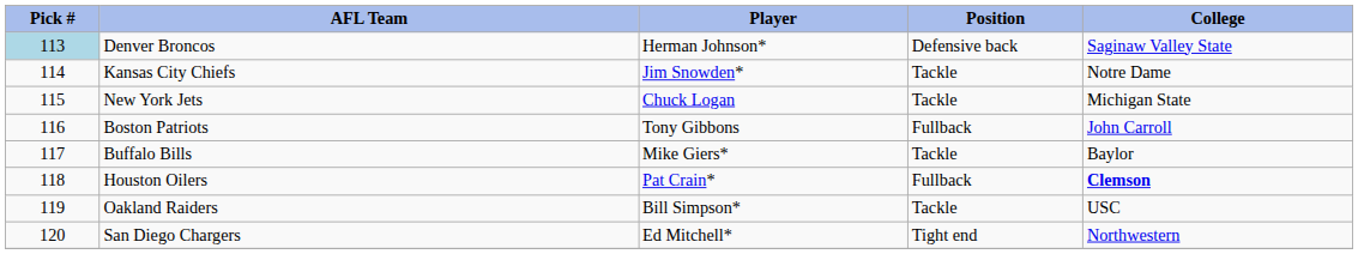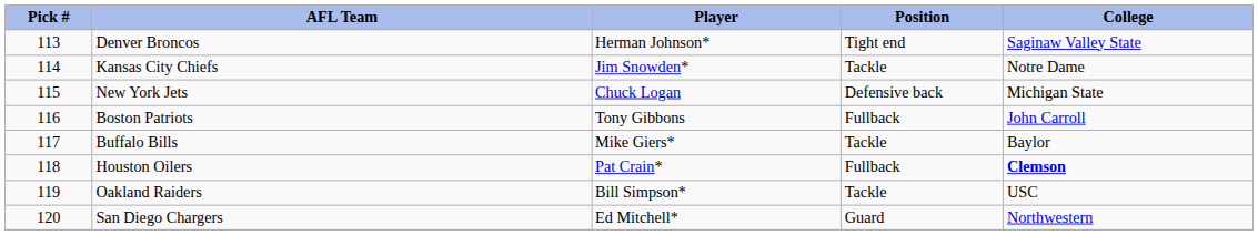 <table class="wikitable sortable sortable" style="width: 100%">
 <tr>
 <th style="background:#A8BDEC;" width=7%>Pick #</th>
 <th width=40% style="background:#A8BDEC;">AFL Team</th>
 <th width=20% style="background:#A8BDEC;">Player</th>
 <th width=13% style="background:#A8BDEC;">Position</th>
 <th style="background:#A8BDEC;">College</th>
 </tr>
 <tr>
-<td align=center style="background: lightblue;">113</td>
+<td align=center>113</td>
 <td>Denver Broncos</td>
 <td>Herman Johnson*</td>
-<td>Defensive back</td>
+<td>Tight end</td>
 <td><a href='#'>Saginaw Valley State</a></td>
 </tr>
 <tr>
 <td align=center>114</td>
 <td>Kansas City Chiefs</td>
 <td><a href='#'>Jim Snowden</a>*</td>
 <td>Tackle</td>
 <td>Notre Dame</td>
 </tr>
 <tr>
 <td align=center>115</td>
 <td>New York Jets</td>
 <td><a href='#'>Chuck Logan</a></td>
-<td>Tackle</td>
+<td>Defensive back</td>
 <td>Michigan State</td>
 </tr>
 <tr>
 <td align=center>116</td>
 <td>Boston Patriots</td>
 <td>Tony Gibbons</td>
 <td>Fullback</td>
 <td><a href='#'>John Carroll</a></td>
 </tr>
 <tr>
 <td align=center>117</td>
 <td>Buffalo Bills</td>
 <td>Mike Giers*</td>
 <td>Tackle</td>
 <td>Baylor</td>
 </tr>
 <tr>
 <td align=center>118</td>
 <td>Houston Oilers</td>
 <td><a href='#'>Pat Crain</a>*</td>
 <td>Fullback</td>
 <td><strong><a href='#'>Clemson</a></strong></td>
 </tr>
 <tr>
 <td align=center>119</td>
 <td>Oakland Raiders</td>
 <td>Bill Simpson*</td>
 <td>Tackle</td>
 <td>USC</td>
 </tr>
 <tr>
 <td align=center>120</td>
 <td>San Diego Chargers</td>
 <td>Ed Mitchell*</td>
-<td>Tight end</td>
+<td>Guard</td>
 <td><a href='#'>Northwestern</a></td>
 </tr>
 <tr>
 </tr>
 </table>
